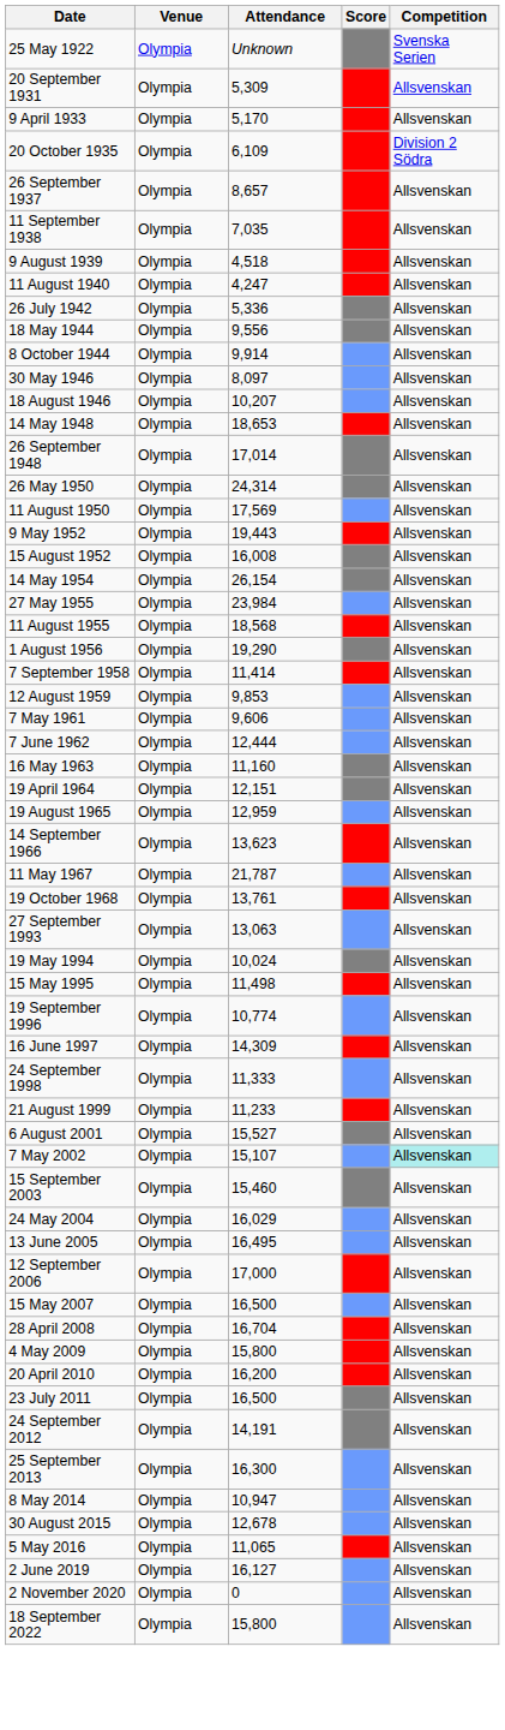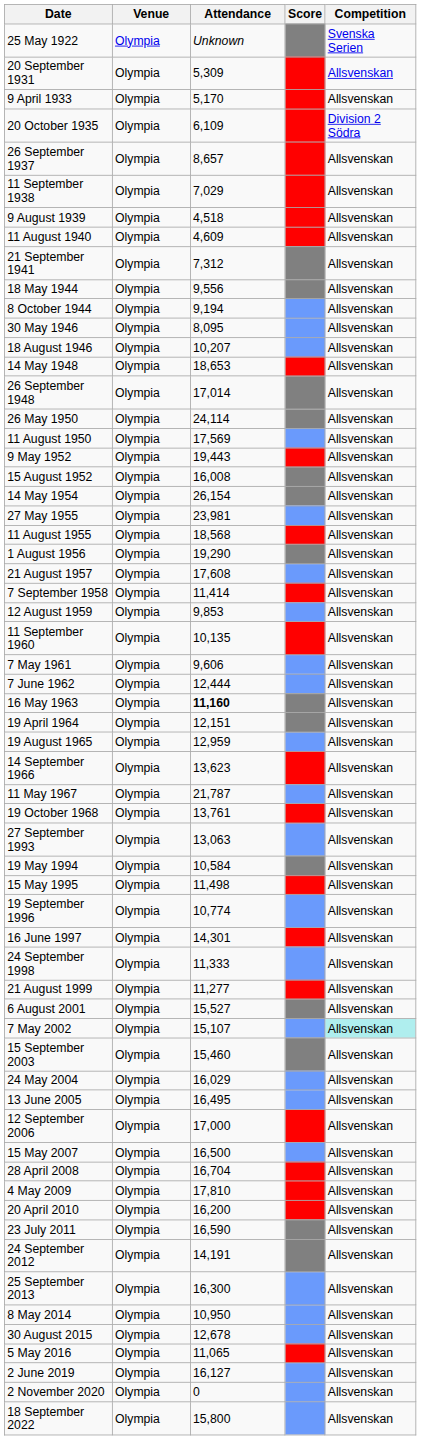 <table class="wikitable" style="font-size:90%">
 <tr>
 <th width=120>Date</th>
 <th width=85>Venue</th>
 <th width=105>Attendance</th>
 <th width=35>Score</th>
 <th width=100>Competition</th>
 </tr>
 <tr>
 <td>25 May 1922</td>
 <td><a href='#'>Olympia</a></td>
 <td><em>Unknown</em></td>
 <td bgcolor=808080></td>
 <td><a href='#'>Svenska Serien</a></td>
 </tr>
 <tr>
 <td>20 September 1931</td>
 <td>Olympia</td>
 <td>5,309</td>
 <td bgcolor=#FF0000></td>
 <td><a href='#'>Allsvenskan</a></td>
 </tr>
 <tr>
 <td>9 April 1933</td>
 <td>Olympia</td>
 <td>5,170</td>
 <td bgcolor=#FF0000></td>
 <td>Allsvenskan</td>
 </tr>
 <tr>
 <td>20 October 1935</td>
 <td>Olympia</td>
 <td>6,109</td>
 <td bgcolor=#FF0000></td>
 <td><a href='#'>Division 2 Södra</a></td>
 </tr>
 <tr>
 <td>26 September 1937</td>
 <td>Olympia</td>
 <td>8,657</td>
 <td bgcolor=#FF0000></td>
 <td>Allsvenskan</td>
 </tr>
 <tr>
 <td>11 September 1938</td>
 <td>Olympia</td>
-<td>7,035</td>
+<td>7,029</td>
 <td bgcolor=#FF0000></td>
 <td>Allsvenskan</td>
 </tr>
 <tr>
 <td>9 August 1939</td>
 <td>Olympia</td>
 <td>4,518</td>
 <td bgcolor=#FF0000></td>
 <td>Allsvenskan</td>
 </tr>
 <tr>
 <td>11 August 1940</td>
 <td>Olympia</td>
-<td>4,247</td>
+<td>4,609</td>
 <td bgcolor=#FF0000></td>
 <td>Allsvenskan</td>
 </tr>
 <tr>
-<td>26 July 1942</td>
+<td>21 September 1941</td>
 <td>Olympia</td>
-<td>5,336</td>
+<td>7,312</td>
 <td bgcolor=808080></td>
 <td>Allsvenskan</td>
 </tr>
 <tr>
 <td>18 May 1944</td>
 <td>Olympia</td>
 <td>9,556</td>
 <td bgcolor=808080></td>
 <td>Allsvenskan</td>
 </tr>
 <tr>
 <td>8 October 1944</td>
 <td>Olympia</td>
-<td>9,914</td>
+<td>9,194</td>
 <td bgcolor=#6A9AFC></td>
 <td>Allsvenskan</td>
 </tr>
 <tr>
 <td>30 May 1946</td>
 <td>Olympia</td>
-<td>8,097</td>
+<td>8,095</td>
 <td bgcolor=#6A9AFC></td>
 <td>Allsvenskan</td>
 </tr>
 <tr>
 <td>18 August 1946</td>
 <td>Olympia</td>
 <td>10,207</td>
 <td bgcolor=#6A9AFC></td>
 <td>Allsvenskan</td>
 </tr>
 <tr>
 <td>14 May 1948</td>
 <td>Olympia</td>
 <td>18,653</td>
 <td bgcolor=#FF0000></td>
 <td>Allsvenskan</td>
 </tr>
 <tr>
 <td>26 September 1948</td>
 <td>Olympia</td>
 <td>17,014</td>
 <td bgcolor=808080></td>
 <td>Allsvenskan</td>
 </tr>
 <tr>
 <td>26 May 1950</td>
 <td>Olympia</td>
-<td>24,314</td>
+<td>24,114</td>
 <td bgcolor=808080></td>
 <td>Allsvenskan</td>
 </tr>
 <tr>
 <td>11 August 1950</td>
 <td>Olympia</td>
 <td>17,569</td>
 <td bgcolor=#6A9AFC></td>
 <td>Allsvenskan</td>
 </tr>
 <tr>
 <td>9 May 1952</td>
 <td>Olympia</td>
 <td>19,443</td>
 <td bgcolor=#FF0000></td>
 <td>Allsvenskan</td>
 </tr>
 <tr>
 <td>15 August 1952</td>
 <td>Olympia</td>
 <td>16,008</td>
 <td bgcolor=808080></td>
 <td>Allsvenskan</td>
 </tr>
 <tr>
 <td>14 May 1954</td>
 <td>Olympia</td>
 <td>26,154</td>
 <td bgcolor=808080></td>
 <td>Allsvenskan</td>
 </tr>
 <tr>
 <td>27 May 1955</td>
 <td>Olympia</td>
-<td>23,984</td>
+<td>23,981</td>
 <td bgcolor=#6A9AFC></td>
 <td>Allsvenskan</td>
 </tr>
 <tr>
 <td>11 August 1955</td>
 <td>Olympia</td>
 <td>18,568</td>
 <td bgcolor=#FF0000></td>
 <td>Allsvenskan</td>
 </tr>
 <tr>
 <td>1 August 1956</td>
 <td>Olympia</td>
 <td>19,290</td>
 <td bgcolor=808080></td>
 <td>Allsvenskan</td>
 </tr>
 <tr>
+<td>21 August 1957</td>
+<td>Olympia</td>
+<td>17,608</td>
+<td bgcolor=#6A9AFC></td>
+<td>Allsvenskan</td>
+</tr>
+<tr>
 <td>7 September 1958</td>
 <td>Olympia</td>
 <td>11,414</td>
 <td bgcolor=#FF0000></td>
 <td>Allsvenskan</td>
 </tr>
 <tr>
 <td>12 August 1959</td>
 <td>Olympia</td>
 <td>9,853</td>
 <td bgcolor=#6A9AFC></td>
+<td>Allsvenskan</td>
+</tr>
+<tr>
+<td>11 September 1960</td>
+<td>Olympia</td>
+<td>10,135</td>
+<td bgcolor=#FF0000></td>
 <td>Allsvenskan</td>
 </tr>
 <tr>
 <td>7 May 1961</td>
 <td>Olympia</td>
 <td>9,606</td>
 <td bgcolor=#6A9AFC></td>
 <td>Allsvenskan</td>
 </tr>
 <tr>
 <td>7 June 1962</td>
 <td>Olympia</td>
 <td>12,444</td>
 <td bgcolor=#6A9AFC></td>
 <td>Allsvenskan</td>
 </tr>
 <tr>
 <td>16 May 1963</td>
 <td>Olympia</td>
-<td>11,160</td>
+<td><strong>11,160</strong></td>
 <td bgcolor=808080></td>
 <td>Allsvenskan</td>
 </tr>
 <tr>
 <td>19 April 1964</td>
 <td>Olympia</td>
 <td>12,151</td>
 <td bgcolor=808080></td>
 <td>Allsvenskan</td>
 </tr>
 <tr>
 <td>19 August 1965</td>
 <td>Olympia</td>
 <td>12,959</td>
 <td bgcolor=#6A9AFC></td>
 <td>Allsvenskan</td>
 </tr>
 <tr>
 <td>14 September 1966</td>
 <td>Olympia</td>
 <td>13,623</td>
 <td bgcolor=#FF0000></td>
 <td>Allsvenskan</td>
 </tr>
 <tr>
 <td>11 May 1967</td>
 <td>Olympia</td>
 <td>21,787</td>
 <td bgcolor=#6A9AFC></td>
 <td>Allsvenskan</td>
 </tr>
 <tr>
 <td>19 October 1968</td>
 <td>Olympia</td>
 <td>13,761</td>
 <td bgcolor=#FF0000></td>
 <td>Allsvenskan</td>
 </tr>
 <tr>
 <td>27 September 1993</td>
 <td>Olympia</td>
 <td>13,063</td>
 <td bgcolor=#6A9AFC></td>
 <td>Allsvenskan</td>
 </tr>
 <tr>
 <td>19 May 1994</td>
 <td>Olympia</td>
-<td>10,024</td>
+<td>10,584</td>
 <td bgcolor=808080></td>
 <td>Allsvenskan</td>
 </tr>
 <tr>
 <td>15 May 1995</td>
 <td>Olympia</td>
 <td>11,498</td>
 <td bgcolor=#FF0000></td>
 <td>Allsvenskan</td>
 </tr>
 <tr>
 <td>19 September 1996</td>
 <td>Olympia</td>
 <td>10,774</td>
 <td bgcolor=#6A9AFC></td>
 <td>Allsvenskan</td>
 </tr>
 <tr>
 <td>16 June 1997</td>
 <td>Olympia</td>
-<td>14,309</td>
+<td>14,301</td>
 <td bgcolor=#FF0000></td>
 <td>Allsvenskan</td>
 </tr>
 <tr>
 <td>24 September 1998</td>
 <td>Olympia</td>
 <td>11,333</td>
 <td bgcolor=#6A9AFC></td>
 <td>Allsvenskan</td>
 </tr>
 <tr>
 <td>21 August 1999</td>
 <td>Olympia</td>
-<td>11,233</td>
+<td>11,277</td>
 <td bgcolor=#FF0000></td>
 <td>Allsvenskan</td>
 </tr>
 <tr>
 <td>6 August 2001</td>
 <td>Olympia</td>
 <td>15,527</td>
 <td bgcolor=808080></td>
 <td>Allsvenskan</td>
 </tr>
 <tr>
 <td>7 May 2002</td>
 <td>Olympia</td>
 <td>15,107</td>
 <td bgcolor=#6A9AFC></td>
 <td style="background: paleturquoise;">Allsvenskan</td>
 </tr>
 <tr>
 <td>15 September 2003</td>
 <td>Olympia</td>
 <td>15,460</td>
 <td bgcolor=808080></td>
 <td>Allsvenskan</td>
 </tr>
 <tr>
 <td>24 May 2004</td>
 <td>Olympia</td>
 <td>16,029</td>
 <td bgcolor=#6A9AFC></td>
 <td>Allsvenskan</td>
 </tr>
 <tr>
 <td>13 June 2005</td>
 <td>Olympia</td>
 <td>16,495</td>
 <td bgcolor=#6A9AFC></td>
 <td>Allsvenskan</td>
 </tr>
 <tr>
 <td>12 September 2006</td>
 <td>Olympia</td>
 <td>17,000</td>
 <td bgcolor=#FF0000></td>
 <td>Allsvenskan</td>
 </tr>
 <tr>
 <td>15 May 2007</td>
 <td>Olympia</td>
 <td>16,500</td>
 <td bgcolor=#6A9AFC></td>
 <td>Allsvenskan</td>
 </tr>
 <tr>
 <td>28 April 2008</td>
 <td>Olympia</td>
 <td>16,704</td>
 <td bgcolor=#FF0000></td>
 <td>Allsvenskan</td>
 </tr>
 <tr>
 <td>4 May 2009</td>
 <td>Olympia</td>
-<td>15,800</td>
+<td>17,810</td>
 <td bgcolor=#FF0000></td>
 <td>Allsvenskan</td>
 </tr>
 <tr>
 <td>20 April 2010</td>
 <td>Olympia</td>
 <td>16,200</td>
 <td bgcolor=#FF0000></td>
 <td>Allsvenskan</td>
 </tr>
 <tr>
 <td>23 July 2011</td>
 <td>Olympia</td>
-<td>16,500</td>
+<td>16,590</td>
 <td bgcolor=808080></td>
 <td>Allsvenskan</td>
 </tr>
 <tr>
 <td>24 September 2012</td>
 <td>Olympia</td>
 <td>14,191</td>
 <td bgcolor=808080></td>
 <td>Allsvenskan</td>
 </tr>
 <tr>
 <td>25 September 2013</td>
 <td>Olympia</td>
 <td>16,300</td>
 <td bgcolor=#6A9AFC></td>
 <td>Allsvenskan</td>
 </tr>
 <tr>
 <td>8 May 2014</td>
 <td>Olympia</td>
-<td>10,947</td>
+<td>10,950</td>
 <td bgcolor=#6A9AFC></td>
 <td>Allsvenskan</td>
 </tr>
 <tr>
 <td>30 August 2015</td>
 <td>Olympia</td>
 <td>12,678</td>
 <td bgcolor=#6A9AFC></td>
 <td>Allsvenskan</td>
 </tr>
 <tr>
 <td>5 May 2016</td>
 <td>Olympia</td>
 <td>11,065</td>
 <td bgcolor=#FF0000></td>
 <td>Allsvenskan</td>
 </tr>
 <tr>
 <td>2 June 2019</td>
 <td>Olympia</td>
 <td>16,127</td>
 <td bgcolor=#6A9AFC></td>
 <td>Allsvenskan</td>
 </tr>
 <tr>
 <td>2 November 2020</td>
 <td>Olympia</td>
 <td>0</td>
 <td bgcolor=#6A9AFC></td>
 <td>Allsvenskan</td>
 </tr>
 <tr>
 <td>18 September 2022</td>
 <td>Olympia</td>
 <td>15,800</td>
 <td bgcolor=#6A9AFC></td>
 <td>Allsvenskan</td>
 </tr>
 </table>
